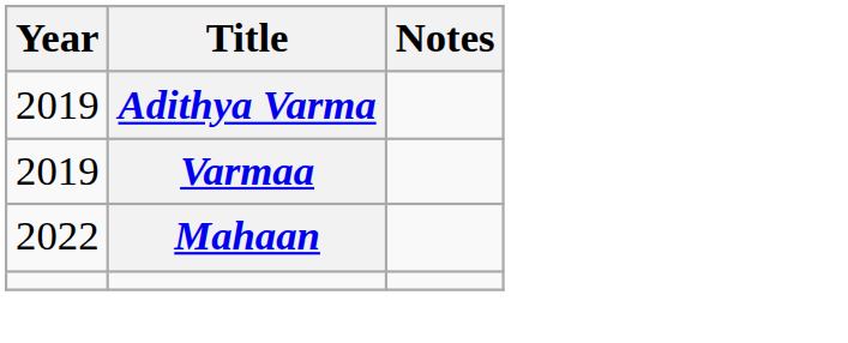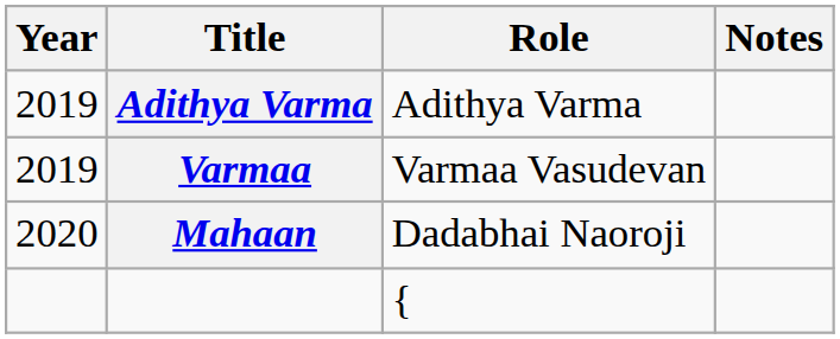 <table class="wikitable plainrowheaders sortable">
 <tr>
 <th>Year</th>
 <th>Title</th>
+<th>Role</th>
 <th>Notes</th>
 </tr>
 <tr>
 <td>2019</td>
 <th scope="row"><em><a href='#'>Adithya Varma</a></em></th>
+<td>Adithya  Varma</td>
 <td></td>
 </tr>
 <tr>
 <td>2019</td>
 <th scope="row"><em><a href='#'>Varmaa</a></em></th>
+<td>Varmaa Vasudevan</td>
 <td></td>
 </tr>
 <tr>
-<td>2022</td>
+<td>2020</td>
 <th scope="row"><em><a href='#'>Mahaan</a></em></th>
+<td>Dadabhai  Naoroji</td>
 <td></td>
 </tr>
 <tr>
 <td></td>
 <td></td>
+<td>{</td>
 <td></td>
 </tr>
 </table>
